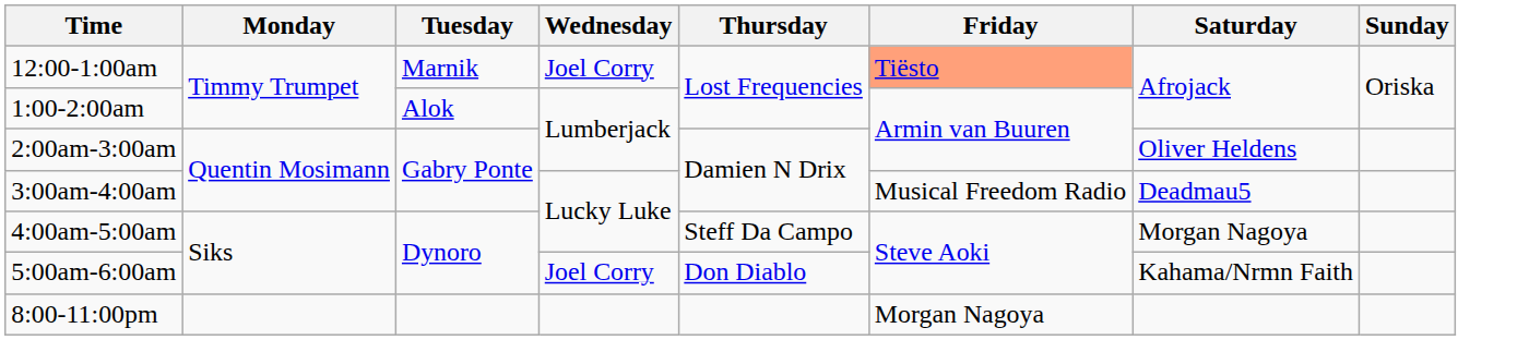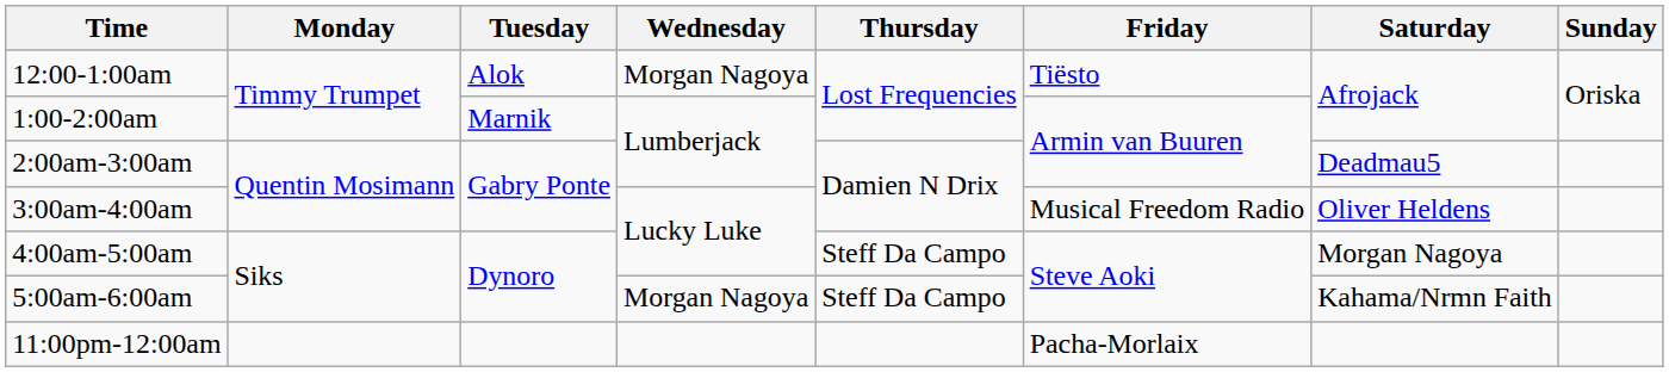 <table class="wikitable">
 <tr>
 <th>Time</th>
 <th>Monday</th>
 <th>Tuesday</th>
 <th>Wednesday</th>
 <th>Thursday</th>
 <th>Friday</th>
 <th>Saturday</th>
 <th>Sunday</th>
 </tr>
 <tr>
 <td>12:00-1:00am</td>
 <td rowspan="2"><a href='#'>Timmy Trumpet</a></td>
-<td><a href='#'>Marnik</a></td>
-<td><a href='#'>Joel Corry</a></td>
+<td><a href='#'>Alok</a></td>
+<td>Morgan Nagoya</td>
 <td rowspan="2"><a href='#'>Lost Frequencies</a></td>
-<td style="background: lightsalmon;"><a href='#'>Tiësto</a></td>
+<td><a href='#'>Tiësto</a></td>
 <td rowspan="2"><a href='#'>Afrojack</a></td>
 <td rowspan="2">Oriska</td>
 </tr>
 <tr>
 <td>1:00-2:00am</td>
-<td><a href='#'>Alok</a></td>
+<td><a href='#'>Marnik</a></td>
 <td rowspan="2">Lumberjack</td>
 <td rowspan="2"><a href='#'>Armin van Buuren</a></td>
 </tr>
 <tr>
 <td>2:00am-3:00am</td>
 <td rowspan="2"><a href='#'>Quentin Mosimann</a></td>
 <td rowspan="2"><a href='#'>Gabry Ponte</a></td>
 <td rowspan="2">Damien N Drix</td>
-<td><a href='#'>Oliver Heldens</a></td>
+<td><a href='#'>Deadmau5</a></td>
 <td></td>
 </tr>
 <tr>
 <td>3:00am-4:00am</td>
 <td rowspan="2">Lucky Luke</td>
 <td>Musical Freedom Radio</td>
-<td><a href='#'>Deadmau5</a></td>
+<td><a href='#'>Oliver Heldens</a></td>
 <td></td>
 </tr>
 <tr>
 <td>4:00am-5:00am</td>
 <td rowspan="2">Siks</td>
 <td rowspan="2"><a href='#'>Dynoro</a></td>
 <td>Steff Da Campo</td>
 <td rowspan="2"><a href='#'>Steve Aoki</a></td>
 <td>Morgan Nagoya</td>
 <td></td>
 </tr>
 <tr>
 <td>5:00am-6:00am</td>
-<td><a href='#'>Joel Corry</a></td>
-<td><a href='#'>Don Diablo</a></td>
+<td>Morgan Nagoya</td>
+<td>Steff Da Campo</td>
 <td>Kahama/Nrmn Faith</td>
 <td></td>
 </tr>
 <tr>
-<td>8:00-11:00pm</td>
+<td>11:00pm-12:00am</td>
 <td></td>
 <td></td>
 <td></td>
 <td></td>
-<td>Morgan Nagoya</td>
+<td>Pacha-Morlaix</td>
 <td></td>
 <td></td>
 </tr>
 </table>
